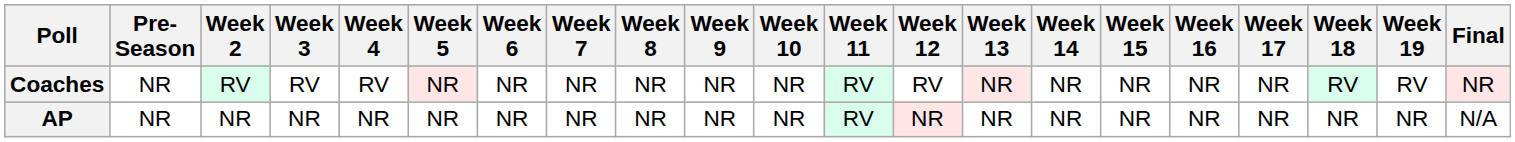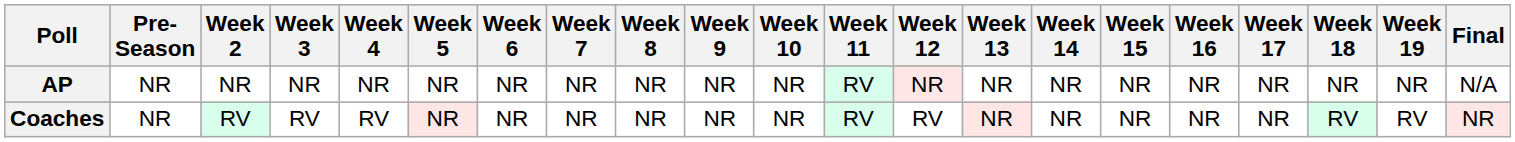 <table class="wikitable" style="white-space:nowrap;font-size:90%">
 <tr>
 <th>Poll</th>
 <th>Pre-<br>Season</th>
 <th>Week<br>2</th>
 <th>Week<br>3</th>
 <th>Week<br>4</th>
 <th>Week<br>5</th>
 <th>Week<br>6</th>
 <th>Week<br>7</th>
 <th>Week<br>8</th>
 <th>Week<br>9</th>
 <th>Week<br>10</th>
 <th>Week<br>11</th>
 <th>Week<br>12</th>
 <th>Week<br>13</th>
 <th>Week<br>14</th>
 <th>Week<br>15</th>
 <th>Week<br>16</th>
 <th>Week<br>17</th>
 <th>Week<br>18</th>
 <th>Week<br>19</th>
 <th>Final</th>
 </tr>
 <tr style="text-align:center;">
+<th>AP</th>
+<td style="background:#FFF;">NR</td>
+<td style="background:#FFF;">NR</td>
+<td style="background:#FFF;">NR</td>
+<td style="background:#FFF;">NR</td>
+<td style="background:#FFF;">NR</td>
+<td style="background:#FFF;">NR</td>
+<td style="background:#FFF;">NR</td>
+<td style="background:#FFF;">NR</td>
+<td style="background:#FFF;">NR</td>
+<td style="background:#FFF;">NR</td>
+<td style="background:#D8FFEB;">RV</td>
+<td style="background:#FFE6E6;">NR</td>
+<td style="background:#FFF;">NR</td>
+<td style="background:#FFF;">NR</td>
+<td style="background:#FFF;">NR</td>
+<td style="background:#FFF;">NR</td>
+<td style="background:#FFF;">NR</td>
+<td style="background:#FFF;">NR</td>
+<td style="background:#FFF;">NR</td>
+<td style="background:#FFF;">N/A</td>
+</tr>
+<tr style="text-align:center;">
 <th>Coaches</th>
 <td style="background:#FFF;">NR</td>
 <td style="background:#D8FFEB;">RV</td>
 <td style="background:#FFF;">RV</td>
 <td style="background:#FFF;">RV</td>
 <td style="background:#FFE6E6;">NR</td>
 <td style="background:#FFF;">NR</td>
 <td style="background:#FFF;">NR</td>
 <td style="background:#FFF;">NR</td>
 <td style="background:#FFF;">NR</td>
 <td style="background:#FFF;">NR</td>
 <td style="background:#D8FFEB;">RV</td>
 <td style="background:#FFF;">RV</td>
 <td style="background:#FFE6E6;">NR</td>
 <td style="background:#FFF;">NR</td>
 <td style="background:#FFF;">NR</td>
 <td style="background:#FFF;">NR</td>
 <td style="background:#FFF;">NR</td>
 <td style="background:#D8FFEB;">RV</td>
 <td style="background:#FFF;">RV</td>
 <td style="background:#FFE6E6;">NR</td>
 </tr>
-<tr style="text-align:center;">
-<th>AP</th>
-<td style="background:#FFF;">NR</td>
-<td style="background:#FFF;">NR</td>
-<td style="background:#FFF;">NR</td>
-<td style="background:#FFF;">NR</td>
-<td style="background:#FFF;">NR</td>
-<td style="background:#FFF;">NR</td>
-<td style="background:#FFF;">NR</td>
-<td style="background:#FFF;">NR</td>
-<td style="background:#FFF;">NR</td>
-<td style="background:#FFF;">NR</td>
-<td style="background:#D8FFEB;">RV</td>
-<td style="background:#FFE6E6;">NR</td>
-<td style="background:#FFF;">NR</td>
-<td style="background:#FFF;">NR</td>
-<td style="background:#FFF;">NR</td>
-<td style="background:#FFF;">NR</td>
-<td style="background:#FFF;">NR</td>
-<td style="background:#FFF;">NR</td>
-<td style="background:#FFF;">NR</td>
-<td style="background:#FFF;">N/A</td>
-</tr>
 </table>
